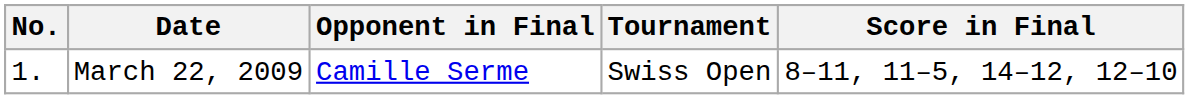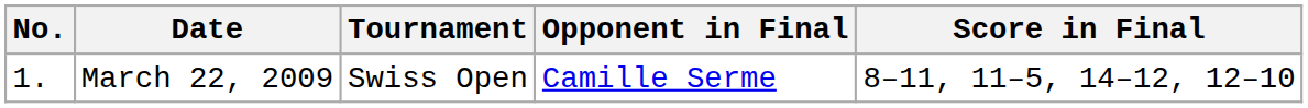 <table class="sortable wikitable">
 <tr>
 <th>No.</th>
 <th>Date</th>
+<th>Tournament</th>
 <th>Opponent in Final</th>
-<th>Tournament</th>
 <th>Score in Final</th>
 </tr>
 <tr style="background:White;">
 <td>1.</td>
 <td>March 22, 2009</td>
+<td>Swiss Open</td>
 <td> <a href='#'>Camille Serme</a></td>
-<td>Swiss Open</td>
 <td>8–11, 11–5, 14–12, 12–10</td>
 </tr>
 </table>
